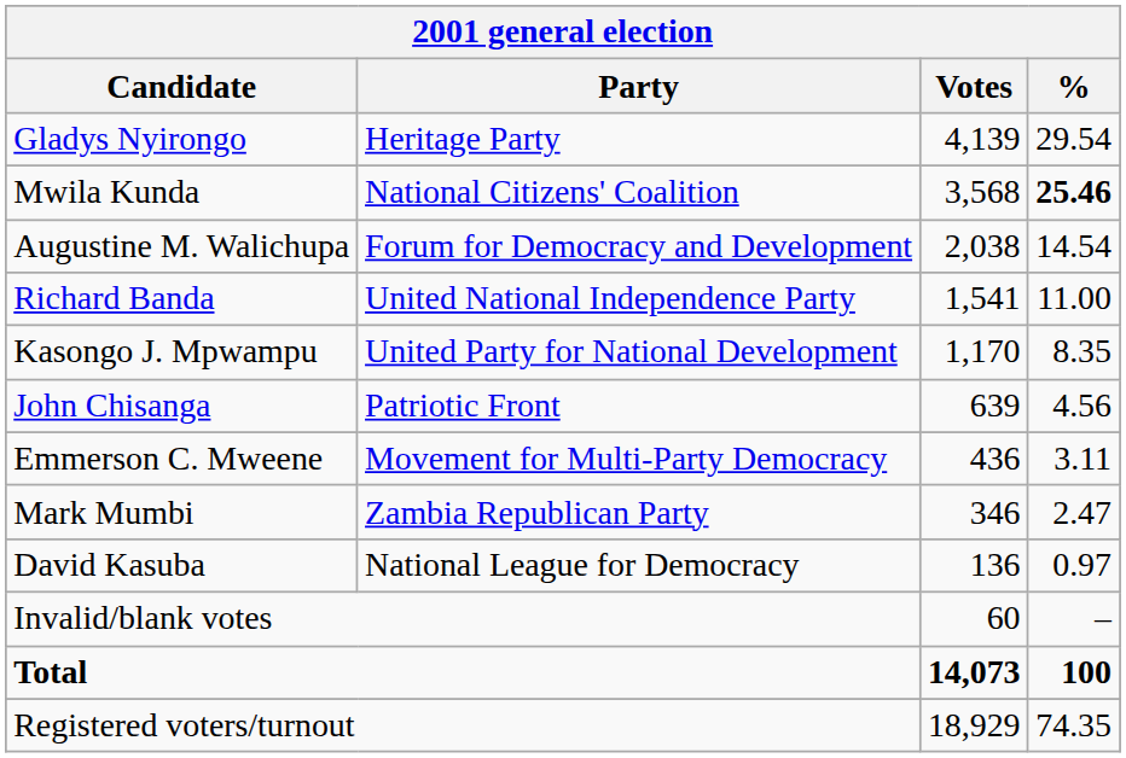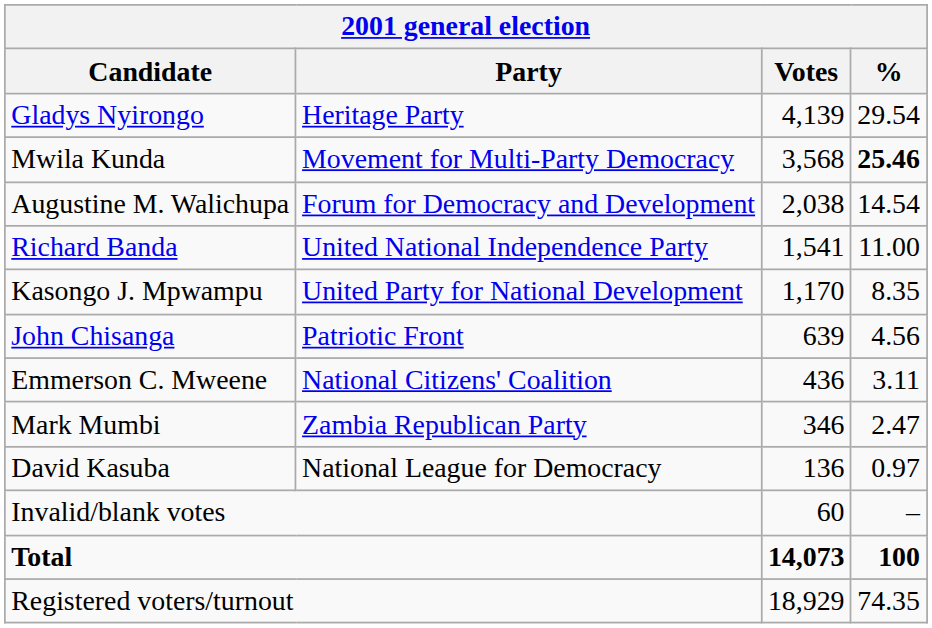 <table class=wikitable style=text-align:right>
 <tr>
 <th colspan=4><a href='#'>2001 general election</a></th>
 </tr>
 <tr>
 <th>Candidate</th>
 <th>Party</th>
 <th>Votes</th>
 <th>%</th>
 </tr>
 <tr>
 <td align=left><a href='#'>Gladys Nyirongo</a></td>
 <td align=left><a href='#'>Heritage Party</a></td>
 <td>4,139</td>
 <td>29.54</td>
 </tr>
 <tr>
 <td align=left>Mwila Kunda</td>
-<td align=left><a href='#'>National Citizens' Coalition</a></td>
+<td align=left><a href='#'>Movement for Multi-Party Democracy</a></td>
 <td>3,568</td>
 <td><strong>25.46</strong></td>
 </tr>
 <tr>
 <td align=left>Augustine M. Walichupa</td>
 <td align=left><a href='#'>Forum for Democracy and Development</a></td>
 <td>2,038</td>
 <td>14.54</td>
 </tr>
 <tr>
 <td align=left><a href='#'>Richard Banda</a></td>
 <td align=left><a href='#'>United National Independence Party</a></td>
 <td>1,541</td>
 <td>11.00</td>
 </tr>
 <tr>
 <td align=left>Kasongo J. Mpwampu</td>
 <td align=left><a href='#'>United Party for National Development</a></td>
 <td>1,170</td>
 <td>8.35</td>
 </tr>
 <tr>
 <td align=left><a href='#'>John Chisanga</a></td>
 <td align=left><a href='#'>Patriotic Front</a></td>
 <td>639</td>
 <td>4.56</td>
 </tr>
 <tr>
 <td align=left>Emmerson C. Mweene</td>
-<td align=left><a href='#'>Movement for Multi-Party Democracy</a></td>
+<td align=left><a href='#'>National Citizens' Coalition</a></td>
 <td>436</td>
 <td>3.11</td>
 </tr>
 <tr>
 <td align=left>Mark Mumbi</td>
 <td align=left><a href='#'>Zambia Republican Party</a></td>
 <td>346</td>
 <td>2.47</td>
 </tr>
 <tr>
 <td align=left>David Kasuba</td>
 <td align=left>National League for Democracy</td>
 <td>136</td>
 <td>0.97</td>
 </tr>
 <tr>
 <td align=left colspan=2>Invalid/blank votes</td>
 <td>60</td>
 <td>–</td>
 </tr>
 <tr>
 <td align=left colspan=2><strong>Total</strong></td>
 <td><strong>14,073</strong></td>
 <td><strong>100</strong></td>
 </tr>
 <tr>
 <td align=left colspan=2>Registered voters/turnout</td>
 <td>18,929</td>
 <td>74.35</td>
 </tr>
 </table>
